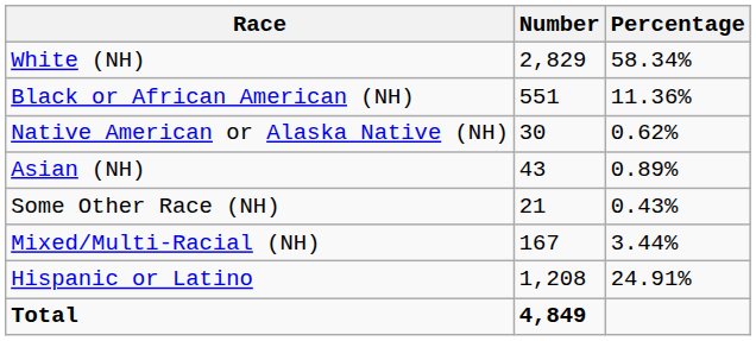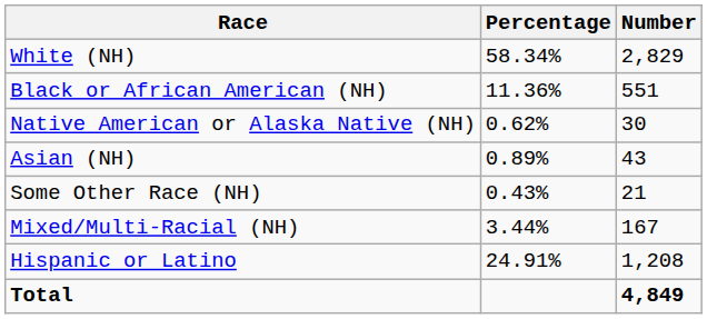 <table class="wikitable">
 <tr>
 <th>Race</th>
+<th>Percentage</th>
 <th>Number</th>
-<th>Percentage</th>
 </tr>
 <tr>
 <td><a href='#'>White</a> (NH)</td>
+<td>58.34%</td>
 <td>2,829</td>
-<td>58.34%</td>
 </tr>
 <tr>
 <td><a href='#'>Black or African American</a> (NH)</td>
+<td>11.36%</td>
 <td>551</td>
-<td>11.36%</td>
 </tr>
 <tr>
 <td><a href='#'>Native American</a> or <a href='#'>Alaska Native</a> (NH)</td>
+<td>0.62%</td>
 <td>30</td>
-<td>0.62%</td>
 </tr>
 <tr>
 <td><a href='#'>Asian</a> (NH)</td>
+<td>0.89%</td>
 <td>43</td>
-<td>0.89%</td>
 </tr>
 <tr>
 <td>Some Other Race (NH)</td>
+<td>0.43%</td>
 <td>21</td>
-<td>0.43%</td>
 </tr>
 <tr>
 <td><a href='#'>Mixed/Multi-Racial</a> (NH)</td>
+<td>3.44%</td>
 <td>167</td>
-<td>3.44%</td>
 </tr>
 <tr>
 <td><a href='#'>Hispanic or Latino</a></td>
+<td>24.91%</td>
 <td>1,208</td>
-<td>24.91%</td>
 </tr>
 <tr>
 <td><strong>Total</strong></td>
+<td></td>
 <td><strong>4,849</strong></td>
-<td></td>
 </tr>
 </table>
